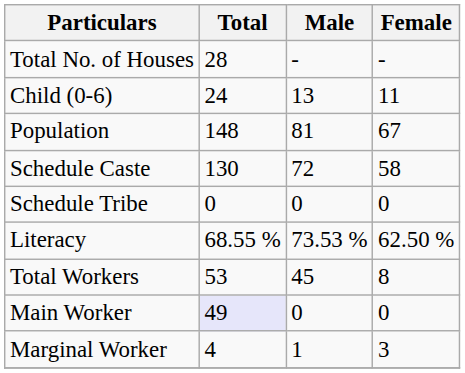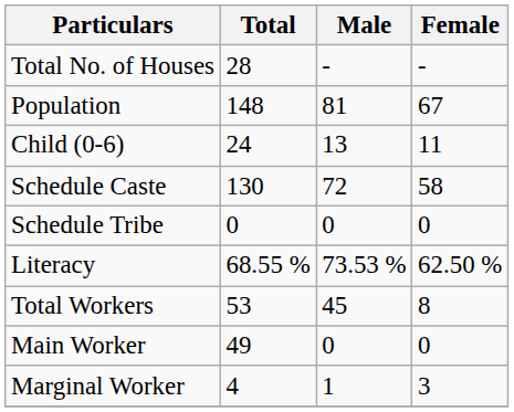 <table class="wikitable sortable">
 <tr>
 <th>Particulars</th>
 <th>Total</th>
 <th>Male</th>
 <th>Female</th>
 </tr>
 <tr>
 <td>Total No. of Houses</td>
 <td>28</td>
 <td>-</td>
 <td>-</td>
 </tr>
 <tr>
+<td>Population</td>
+<td>148</td>
+<td>81</td>
+<td>67</td>
+</tr>
+<tr>
 <td>Child (0-6)</td>
 <td>24</td>
 <td>13</td>
 <td>11</td>
-</tr>
-<tr>
-<td>Population</td>
-<td>148</td>
-<td>81</td>
-<td>67</td>
 </tr>
 <tr>
 <td>Schedule Caste</td>
 <td>130</td>
 <td>72</td>
 <td>58</td>
 </tr>
 <tr>
 <td>Schedule Tribe</td>
 <td>0</td>
 <td>0</td>
 <td>0</td>
 </tr>
 <tr>
 <td>Literacy</td>
 <td>68.55 %</td>
 <td>73.53 %</td>
 <td>62.50 %</td>
 </tr>
 <tr>
 <td>Total Workers</td>
 <td>53</td>
 <td>45</td>
 <td>8</td>
 </tr>
 <tr>
 <td>Main Worker</td>
-<td style="background: lavender;">49</td>
+<td>49</td>
 <td>0</td>
 <td>0</td>
 </tr>
 <tr>
 <td>Marginal Worker</td>
 <td>4</td>
 <td>1</td>
 <td>3</td>
 </tr>
 <tr>
 </tr>
 </table>
